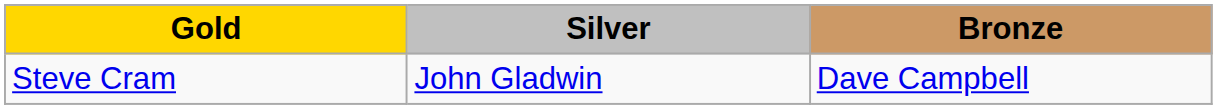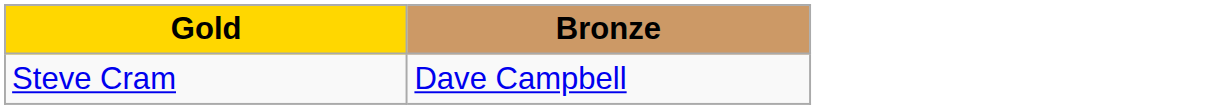 <table class="wikitable" style="text-align:left">
 <tr align="center">
 <td width=200 bgcolor=gold><strong>Gold</strong></td>
-<td width=200 bgcolor=silver><strong>Silver</strong></td>
 <td width=200 bgcolor=CC9966><strong>Bronze</strong></td>
 </tr>
 <tr>
 <td><a href='#'>Steve Cram</a><br><em></em></td>
-<td><a href='#'>John Gladwin</a><br><em></em></td>
 <td><a href='#'>Dave Campbell</a><br><em></em></td>
 </tr>
 </table>
